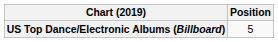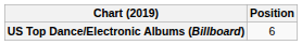 <table class="wikitable plainrowheaders" style="text-align:center">
 <tr>
 <th scope="col">Chart (2019)</th>
 <th scope="col">Position</th>
 </tr>
 <tr>
 <th scope="row">US Top Dance/Electronic Albums (<em>Billboard</em>)</th>
-<td>5</td>
+<td>6</td>
 </tr>
 </table>
